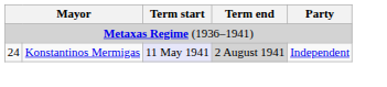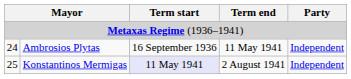 <table class="wikitable">
 <tr>
 <th colspan="2" class="unsortable">Mayor</th>
 <th>Term start</th>
 <th>Term end</th>
 <th>Party</th>
 </tr>
 <tr>
 <td colspan="5" bgcolor="lightgrey" align="center"><strong><a href='#'>Metaxas Regime</a></strong> (1936–1941)</td>
 </tr>
 <tr>
 <td bgcolor=>24</td>
+<td><a href='#'>Ambrosios Plytas</a></td>
+<td align=center>16 September 1936</td>
+<td align=center>11 May 1941</td>
+<td align=center><a href='#'>Independent</a></td>
+</tr>
+<tr>
+<td bgcolor=>25</td>
 <td><a href='#'>Konstantinos Mermigas</a></td>
 <td align=center style="background: lavender;">11 May 1941</td>
-<td align=center style="background: lightgrey;">2 August 1941</td>
+<td align=center>2 August 1941</td>
 <td align=center><a href='#'>Independent</a></td>
 </tr>
 </table>
